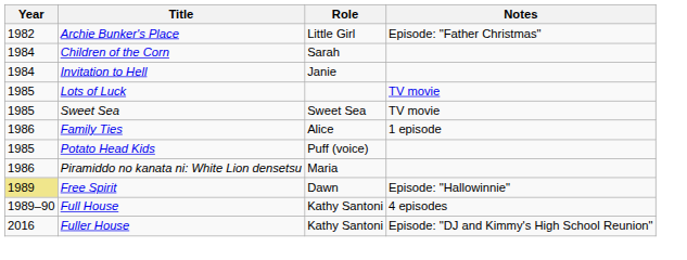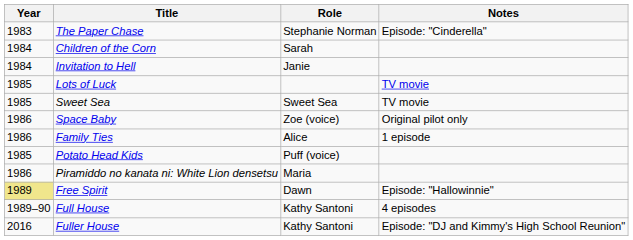 <table class="wikitable sortable">
 <tr>
 <th>Year</th>
 <th>Title</th>
 <th>Role</th>
 <th class="unsortable">Notes</th>
 </tr>
 <tr>
-<td>1982</td>
-<td><em><a href='#'>Archie Bunker's Place</a></em></td>
-<td>Little Girl</td>
-<td>Episode: "Father Christmas"</td>
+<td>1983</td>
+<td><em><a href='#'>The Paper Chase</a></em></td>
+<td>Stephanie Norman</td>
+<td>Episode: "Cinderella"</td>
 </tr>
 <tr>
 <td>1984</td>
 <td><em><a href='#'>Children of the Corn</a></em></td>
 <td>Sarah</td>
 <td></td>
 </tr>
 <tr>
 <td>1984</td>
 <td><em><a href='#'>Invitation to Hell</a></em></td>
 <td>Janie</td>
 <td></td>
 </tr>
 <tr>
 <td>1985</td>
 <td><em><a href='#'>Lots of Luck</a></em></td>
 <td></td>
 <td><a href='#'>TV movie</a></td>
 </tr>
 <tr>
 <td>1985</td>
 <td><em>Sweet Sea</em></td>
 <td>Sweet Sea</td>
 <td>TV movie</td>
+</tr>
+<tr>
+<td>1986</td>
+<td><em><a href='#'>Space Baby</a></em></td>
+<td>Zoe (voice)</td>
+<td>Original pilot only</td>
 </tr>
 <tr>
 <td>1986</td>
 <td><em><a href='#'>Family Ties</a></em></td>
 <td>Alice</td>
 <td>1 episode</td>
 </tr>
 <tr>
 <td>1985</td>
 <td><em><a href='#'>Potato Head Kids</a></em></td>
 <td>Puff (voice)</td>
 <td></td>
 </tr>
 <tr>
 <td>1986</td>
 <td><em>Piramiddo no kanata ni: White Lion densetsu</em></td>
 <td>Maria</td>
 <td></td>
 </tr>
 <tr>
 <td style="background: khaki;">1989</td>
 <td><em><a href='#'>Free Spirit</a></em></td>
 <td>Dawn</td>
 <td>Episode: "Hallowinnie"</td>
 </tr>
 <tr>
 <td>1989–90</td>
 <td><em><a href='#'>Full House</a></em></td>
 <td>Kathy Santoni</td>
 <td>4 episodes</td>
 </tr>
 <tr>
 <td>2016</td>
 <td><em><a href='#'>Fuller House</a></em></td>
 <td>Kathy Santoni</td>
 <td>Episode: "DJ and Kimmy's High School Reunion"</td>
 </tr>
 </table>
